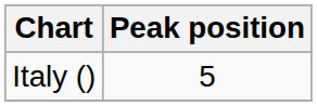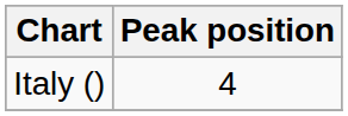 <table class="wikitable sortable">
 <tr>
 <th align="left">Chart</th>
 <th align="left">Peak position</th>
 </tr>
 <tr>
 <td align="left">Italy ()</td>
-<td align="center">5</td>
+<td align="center">4</td>
 </tr>
 <tr>
 </tr>
 </table>
